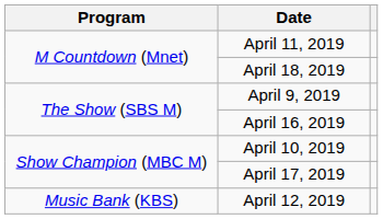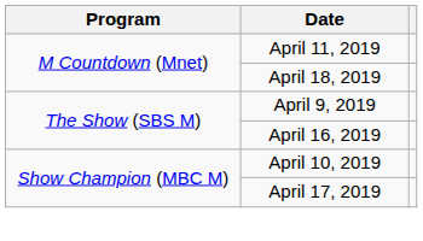 <table class="wikitable" style="text-align:center">
 <tr>
 <th width="200">Program</th>
 <th width="140">Date</th>
 <th></th>
 </tr>
 <tr>
 <td rowspan="2"><em><a href='#'>M Countdown</a></em> (<a href='#'>Mnet</a>)</td>
 <td>April 11, 2019</td>
 <td></td>
 </tr>
 <tr>
 <td>April 18, 2019</td>
 <td></td>
 </tr>
 <tr>
 <td rowspan="2"><em><a href='#'>The Show</a></em> (<a href='#'>SBS M</a>)</td>
 <td>April 9, 2019</td>
 <td></td>
 </tr>
 <tr>
 <td>April 16, 2019</td>
 <td></td>
 </tr>
 <tr>
 <td rowspan="2"><em><a href='#'>Show Champion</a></em> (<a href='#'>MBC M</a>)</td>
 <td>April 10, 2019</td>
 <td></td>
 </tr>
 <tr>
 <td>April 17, 2019</td>
 <td></td>
 </tr>
-<tr>
-<td><em><a href='#'>Music Bank</a></em> (<a href='#'>KBS</a>)</td>
-<td>April 12, 2019</td>
-<td></td>
-</tr>
 </table>
